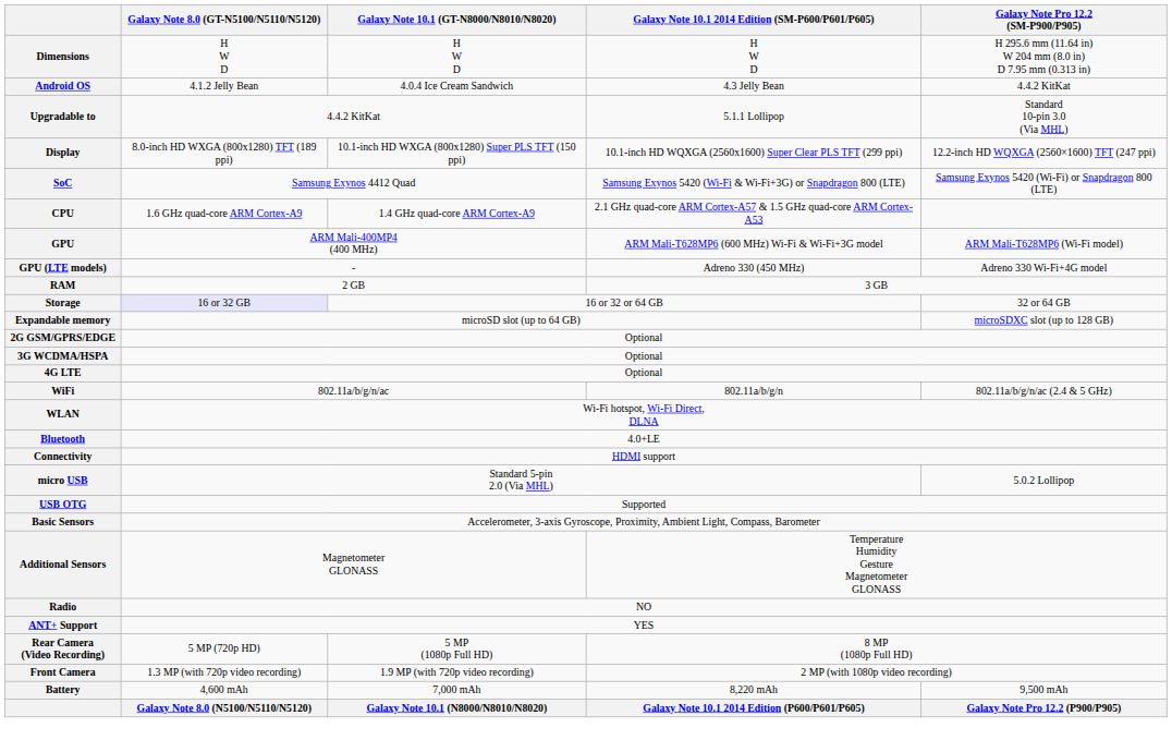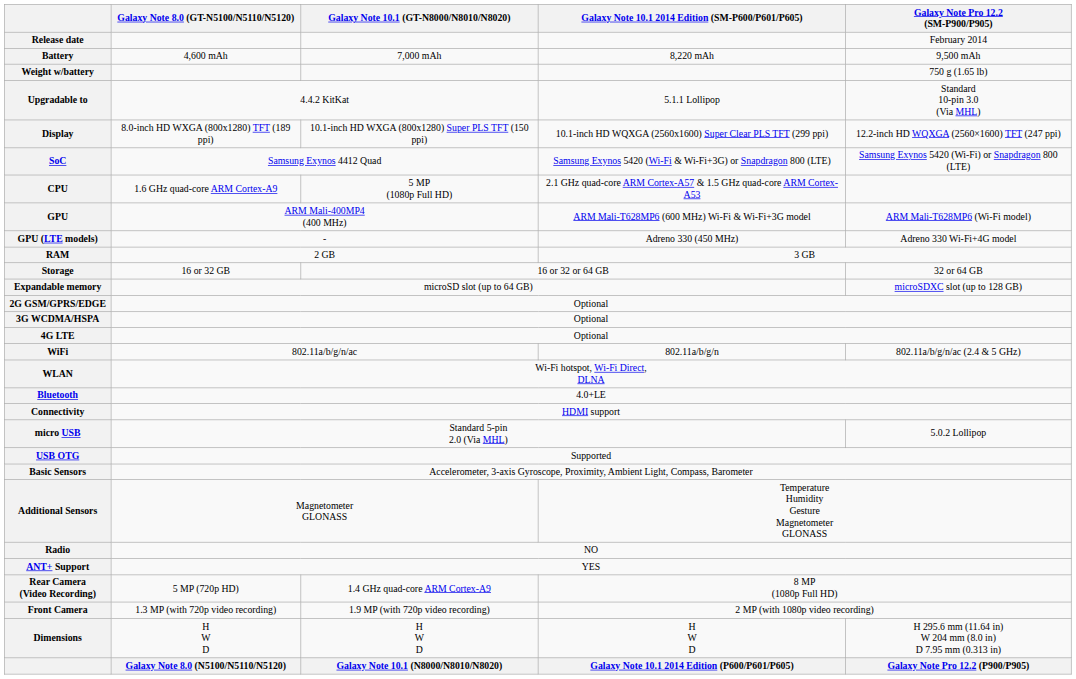 <table class="wikitable" style="font-size: 90%; text-align: center;">
 <tr>
 <th></th>
 <th colspan="1"><a href='#'>Galaxy Note 8.0</a> (GT-N5100/N5110/N5120)</th>
 <th colspan="1"><a href='#'>Galaxy Note 10.1</a> (GT-N8000/N8010/N8020)</th>
 <th colspan="1"><a href='#'>Galaxy Note 10.1 2014 Edition</a> (SM-P600/P601/P605)</th>
 <th><a href='#'>Galaxy Note Pro 12.2</a><br>(SM-P900/P905)</th>
 </tr>
 <tr>
-<th>Dimensions</th>
-<td colspan="1" style="text-align:center">H <br> W <br> D </td>
-<td colspan="1" style="text-align:center">H <br> W <br> D </td>
-<td colspan="1" style="text-align:center">H <br> W <br> D </td>
-<td>H 295.6 mm (11.64 in)<br>W 204 mm (8.0 in)<br>D 7.95 mm (0.313 in)</td>
+<th>Release date</th>
+<td colspan="1" style="text-align:center"></td>
+<td colspan="1" style="text-align:center"></td>
+<td colspan="1" style="text-align:center"></td>
+<td>February 2014</td>
 </tr>
 <tr>
-<th><a href='#'>Android OS</a></th>
-<td colspan="1">4.1.2 Jelly Bean</td>
-<td colspan="1">4.0.4 Ice Cream Sandwich</td>
-<td colspan="1">4.3 Jelly Bean</td>
-<td>4.4.2 KitKat</td>
+<th>Battery</th>
+<td>4,600 mAh</td>
+<td>7,000 mAh</td>
+<td>8,220 mAh</td>
+<td>9,500 mAh</td>
+</tr>
+<tr>
+<th>Weight w/battery</th>
+<td></td>
+<td></td>
+<td></td>
+<td>750 g (1.65 lb)</td>
 </tr>
 <tr>
 <th>Upgradable to</th>
 <td colspan="2">4.4.2 KitKat</td>
 <td>5.1.1 Lollipop</td>
 <td>Standard<br>10-pin 3.0<br>(Via <a href='#'>MHL</a>)</td>
 </tr>
 <tr>
 <th>Display</th>
 <td>8.0-inch HD WXGA (800x1280) <a href='#'>TFT</a> (189 ppi)</td>
 <td>10.1-inch HD WXGA (800x1280) <a href='#'>Super PLS TFT</a> (150 ppi)</td>
 <td>10.1-inch HD WQXGA (2560x1600) <a href='#'>Super Clear PLS TFT</a> (299 ppi)</td>
 <td>12.2-inch HD <a href='#'>WQXGA</a> (2560×1600) <a href='#'>TFT</a> (247 ppi)</td>
 </tr>
 <tr>
 <th><a href='#'>SoC</a></th>
 <td colspan="2" style="text-align:center;"><a href='#'>Samsung Exynos</a> 4412 Quad</td>
 <td><a href='#'>Samsung Exynos</a> 5420 (<a href='#'>Wi-Fi</a> & Wi-Fi+3G) or <a href='#'>Snapdragon</a> 800 (LTE)</td>
 <td><a href='#'>Samsung Exynos</a> 5420 (Wi-Fi) or <a href='#'>Snapdragon</a> 800 (LTE)</td>
 </tr>
 <tr>
 <th>CPU</th>
 <td>1.6 GHz quad-core <a href='#'>ARM Cortex-A9</a></td>
-<td>1.4 GHz quad-core <a href='#'>ARM Cortex-A9</a></td>
+<td>5 MP<br>(1080p Full HD)</td>
 <td>2.1 GHz quad-core <a href='#'>ARM Cortex-A57</a> & 1.5 GHz quad-core <a href='#'>ARM Cortex-A53</a></td>
 <td></td>
 </tr>
 <tr>
 <th>GPU</th>
 <td colspan="2"><a href='#'>ARM Mali-400MP4</a> <br>(400 MHz)</td>
 <td><a href='#'>ARM Mali-T628MP6</a> (600 MHz) Wi-Fi & Wi-Fi+3G model</td>
 <td><a href='#'>ARM Mali-T628MP6</a> (Wi-Fi model)</td>
 </tr>
 <tr>
 <th>GPU (<a href='#'>LTE</a> models)</th>
 <td colspan="2">-</td>
 <td>Adreno 330 (450 MHz)</td>
 <td>Adreno 330 Wi-Fi+4G model</td>
 </tr>
 <tr>
 <th>RAM</th>
 <td colspan="2">2 GB</td>
 <td colspan="2">3 GB</td>
 </tr>
 <tr>
 <th>Storage</th>
-<td style="background: lavender;">16 or 32 GB</td>
+<td>16 or 32 GB</td>
 <td colspan="2">16 or 32 or 64 GB</td>
 <td>32 or 64 GB</td>
 </tr>
 <tr>
 <th>Expandable memory</th>
 <td colspan="3">microSD slot (up to 64 GB)</td>
 <td><a href='#'>microSDXC</a> slot (up to 128 GB)</td>
 </tr>
 <tr>
 <th>2G GSM/GPRS/EDGE</th>
 <td colspan="4" style="text-align:center;">Optional</td>
 </tr>
 <tr>
 <th>3G WCDMA/HSPA</th>
 <td colspan="4" style="text-align:center;">Optional</td>
 </tr>
 <tr>
 <th>4G LTE</th>
 <td colspan="4">Optional</td>
 </tr>
 <tr>
 <th>WiFi</th>
 <td colspan="2">802.11a/b/g/n/ac</td>
 <td>802.11a/b/g/n</td>
 <td>802.11a/b/g/n/ac (2.4 & 5 GHz)</td>
 </tr>
 <tr>
 <th>WLAN</th>
 <td colspan="4">Wi-Fi hotspot, <a href='#'>Wi-Fi Direct</a>,<br><a href='#'>DLNA</a></td>
 </tr>
 <tr>
 <th><a href='#'>Bluetooth</a></th>
 <td colspan="4">4.0+LE</td>
 </tr>
 <tr>
 <th>Connectivity</th>
 <td colspan="4" style="text-align:center"><a href='#'>HDMI</a> support</td>
 </tr>
 <tr>
 <th>micro <a href='#'>USB</a></th>
 <td colspan="3" style="text-align:center">Standard 5-pin <br> 2.0 (Via <a href='#'>MHL</a>)</td>
 <td>5.0.2 Lollipop</td>
 </tr>
 <tr>
 <th><a href='#'>USB OTG</a></th>
 <td colspan="4">Supported</td>
 </tr>
 <tr>
 <th>Basic Sensors</th>
 <td colspan="4">Accelerometer, 3-axis Gyroscope, Proximity, Ambient Light, Compass, Barometer</td>
 </tr>
 <tr>
 <th>Additional Sensors</th>
 <td colspan="2" style="text-align:center">Magnetometer<br>GLONASS</td>
 <td colspan="2">Temperature<br>Humidity<br>Gesture<br>Magnetometer<br>GLONASS</td>
 </tr>
 <tr>
 <th>Radio</th>
 <td colspan="4">NO</td>
 </tr>
 <tr>
 <th><a href='#'>ANT+</a> Support</th>
 <td colspan="4">YES</td>
 </tr>
 <tr>
 <th>Rear Camera<br>(Video Recording)</th>
 <td>5 MP (720p HD)</td>
-<td>5 MP<br>(1080p Full HD)</td>
+<td>1.4 GHz quad-core <a href='#'>ARM Cortex-A9</a></td>
 <td colspan="2">8 MP<br>(1080p Full HD)</td>
 </tr>
 <tr>
 <th>Front Camera</th>
 <td>1.3 MP (with 720p video recording)</td>
 <td>1.9 MP (with 720p video recording)</td>
 <td colspan="2">2 MP (with 1080p video recording)</td>
 </tr>
 <tr>
-<th>Battery</th>
-<td>4,600 mAh</td>
-<td>7,000 mAh</td>
-<td>8,220 mAh</td>
-<td>9,500 mAh</td>
+<th>Dimensions</th>
+<td colspan="1" style="text-align:center">H <br> W <br> D </td>
+<td colspan="1" style="text-align:center">H <br> W <br> D </td>
+<td colspan="1" style="text-align:center">H <br> W <br> D </td>
+<td>H 295.6 mm (11.64 in)<br>W 204 mm (8.0 in)<br>D 7.95 mm (0.313 in)</td>
 </tr>
 <tr>
 <th style="width:10%;"></th>
 <th colspan="1"><a href='#'>Galaxy Note 8.0</a> (N5100/N5110/N5120)</th>
 <th colspan="1"><a href='#'>Galaxy Note 10.1</a> (N8000/N8010/N8020)</th>
 <th colspan="1"><a href='#'>Galaxy Note 10.1 2014 Edition</a> (P600/P601/P605)</th>
 <th><a href='#'>Galaxy Note Pro 12.2</a> (P900/P905)</th>
 </tr>
 </table>
